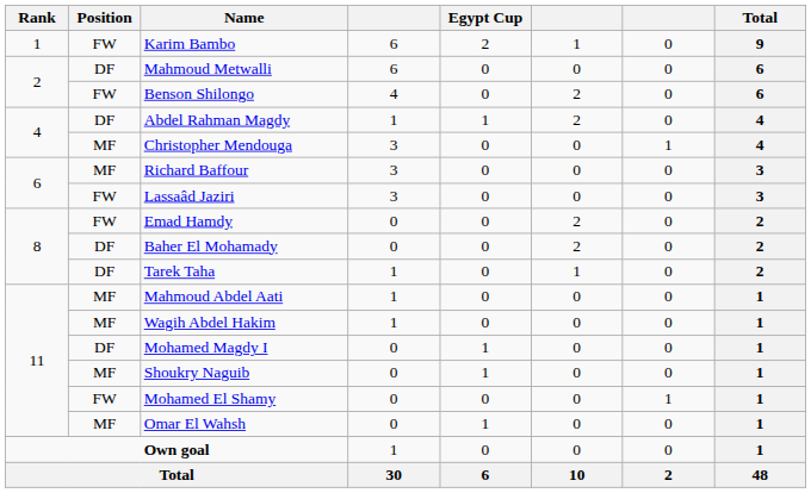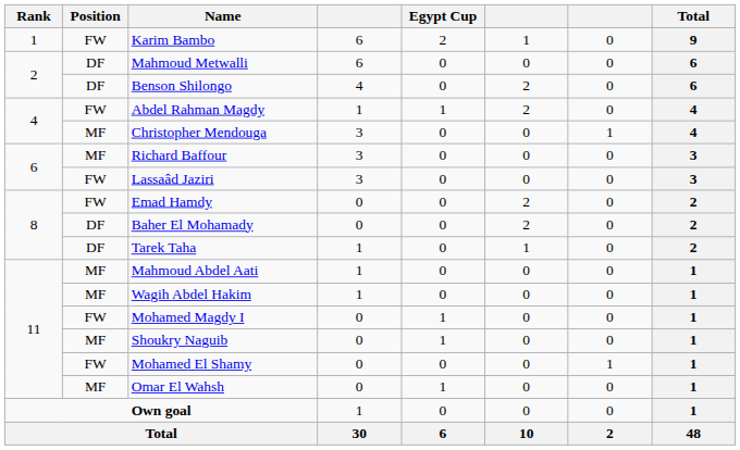 <table class=wikitable style="text-align:center">
 <tr>
 <th style=width:56px;>Rank</th>
 <th style=width:64px;>Position</th>
 <th style=width:200px;>Name</th>
 <th style=width:84px;></th>
 <th style=width:84px;>Egypt Cup</th>
 <th style=width:84px;></th>
 <th style=width:84px;></th>
 <th style=width:84px;>Total</th>
 </tr>
 <tr>
 <td>1</td>
 <td>FW</td>
 <td align=left> <a href='#'>Karim Bambo</a></td>
 <td>6</td>
 <td>2</td>
 <td>1</td>
 <td>0</td>
 <th>9</th>
 </tr>
 <tr>
 <td rowspan=2>2</td>
 <td>DF</td>
 <td align=left> <a href='#'>Mahmoud Metwalli</a></td>
 <td>6</td>
 <td>0</td>
 <td>0</td>
 <td>0</td>
 <th>6</th>
 </tr>
 <tr>
-<td>FW</td>
+<td>DF</td>
 <td align=left> <a href='#'>Benson Shilongo</a></td>
 <td>4</td>
 <td>0</td>
 <td>2</td>
 <td>0</td>
 <th>6</th>
 </tr>
 <tr>
 <td rowspan=2>4</td>
-<td>DF</td>
+<td>FW</td>
 <td align=left> <a href='#'>Abdel Rahman Magdy</a></td>
 <td>1</td>
 <td>1</td>
 <td>2</td>
 <td>0</td>
 <th>4</th>
 </tr>
 <tr>
 <td>MF</td>
 <td align=left> <a href='#'>Christopher Mendouga</a></td>
 <td>3</td>
 <td>0</td>
 <td>0</td>
 <td>1</td>
 <th>4</th>
 </tr>
 <tr>
 <td rowspan=2>6</td>
 <td>MF</td>
 <td align=left> <a href='#'>Richard Baffour</a></td>
 <td>3</td>
 <td>0</td>
 <td>0</td>
 <td>0</td>
 <th>3</th>
 </tr>
 <tr>
 <td>FW</td>
 <td align=left> <a href='#'>Lassaâd Jaziri</a></td>
 <td>3</td>
 <td>0</td>
 <td>0</td>
 <td>0</td>
 <th>3</th>
 </tr>
 <tr>
 <td rowspan=3>8</td>
 <td>FW</td>
 <td align=left> <a href='#'>Emad Hamdy</a></td>
 <td>0</td>
 <td>0</td>
 <td>2</td>
 <td>0</td>
 <th>2</th>
 </tr>
 <tr>
 <td>DF</td>
 <td align=left> <a href='#'>Baher El Mohamady</a></td>
 <td>0</td>
 <td>0</td>
 <td>2</td>
 <td>0</td>
 <th>2</th>
 </tr>
 <tr>
 <td>DF</td>
 <td align=left> <a href='#'>Tarek Taha</a></td>
 <td>1</td>
 <td>0</td>
 <td>1</td>
 <td>0</td>
 <th>2</th>
 </tr>
 <tr>
 <td rowspan=6>11</td>
 <td>MF</td>
 <td align=left> <a href='#'>Mahmoud Abdel Aati</a></td>
 <td>1</td>
 <td>0</td>
 <td>0</td>
 <td>0</td>
 <th>1</th>
 </tr>
 <tr>
 <td>MF</td>
 <td align=left> <a href='#'>Wagih Abdel Hakim</a></td>
 <td>1</td>
 <td>0</td>
 <td>0</td>
 <td>0</td>
 <th>1</th>
 </tr>
 <tr>
-<td>DF</td>
+<td>FW</td>
 <td align=left> <a href='#'>Mohamed Magdy I</a></td>
 <td>0</td>
 <td>1</td>
 <td>0</td>
 <td>0</td>
 <th>1</th>
 </tr>
 <tr>
 <td>MF</td>
 <td align=left> <a href='#'>Shoukry Naguib</a></td>
 <td>0</td>
 <td>1</td>
 <td>0</td>
 <td>0</td>
 <th>1</th>
 </tr>
 <tr>
 <td>FW</td>
 <td align=left> <a href='#'>Mohamed El Shamy</a></td>
 <td>0</td>
 <td>0</td>
 <td>0</td>
 <td>1</td>
 <th>1</th>
 </tr>
 <tr>
 <td>MF</td>
 <td align=left> <a href='#'>Omar El Wahsh</a></td>
 <td>0</td>
 <td>1</td>
 <td>0</td>
 <td>0</td>
 <th>1</th>
 </tr>
 <tr>
 <td colspan=3><strong>Own goal</strong></td>
 <td>1</td>
 <td>0</td>
 <td>0</td>
 <td>0</td>
 <th>1</th>
 </tr>
 <tr>
 <th colspan=3>Total</th>
 <th>30</th>
 <th>6</th>
 <th>10</th>
 <th>2</th>
 <th>48</th>
 </tr>
 </table>
